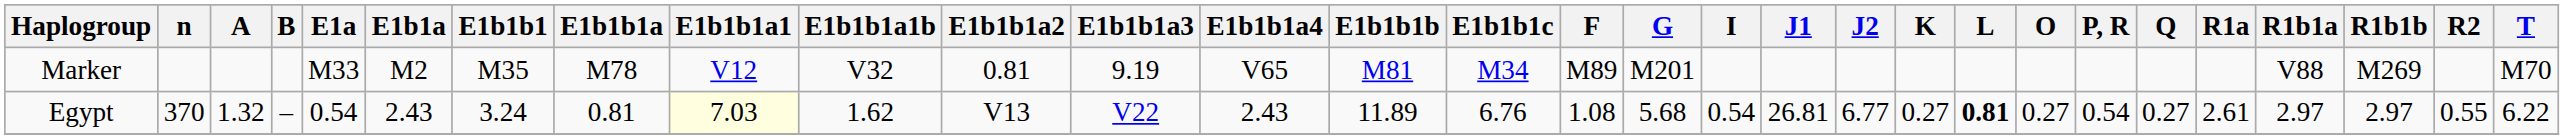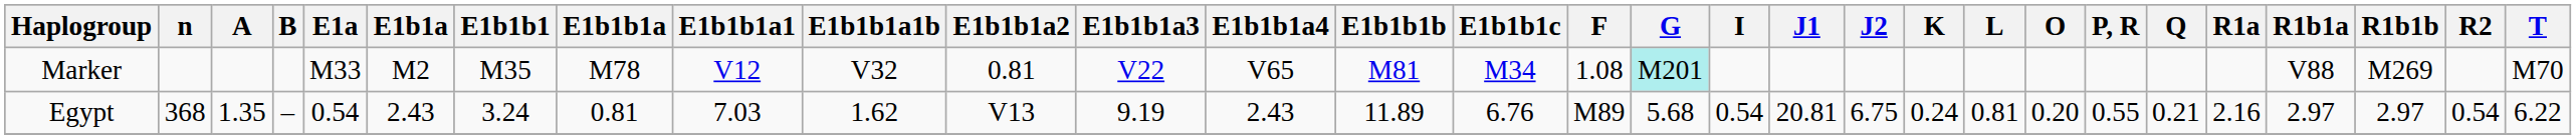 <table class="wikitable sortable" style="text-align:center; font-size: 100%;">
 <tr>
 <th>Haplogroup</th>
 <th>n</th>
 <th>A</th>
 <th>B</th>
 <th>E1a</th>
 <th>E1b1a</th>
 <th>E1b1b1</th>
 <th>E1b1b1a</th>
 <th>E1b1b1a1</th>
 <th>E1b1b1a1b</th>
 <th>E1b1b1a2</th>
 <th>E1b1b1a3</th>
 <th>E1b1b1a4</th>
 <th>E1b1b1b</th>
 <th>E1b1b1c</th>
 <th>F</th>
 <th><a href='#'>G</a></th>
 <th>I</th>
 <th><a href='#'>J1</a></th>
 <th><a href='#'>J2</a></th>
 <th>K</th>
 <th>L</th>
 <th>O</th>
 <th>P, R</th>
 <th>Q</th>
 <th>R1a</th>
 <th>R1b1a</th>
 <th>R1b1b</th>
 <th>R2</th>
 <th><a href='#'>T</a></th>
 </tr>
 <tr>
 <td>Marker</td>
 <td></td>
 <td></td>
 <td></td>
 <td>M33</td>
 <td>M2</td>
 <td>M35</td>
 <td>M78</td>
 <td><a href='#'>V12</a></td>
 <td>V32</td>
 <td>0.81</td>
-<td>9.19</td>
+<td><a href='#'>V22</a></td>
 <td>V65</td>
 <td><a href='#'>M81</a></td>
 <td><a href='#'>M34</a></td>
-<td>M89</td>
-<td>M201</td>
+<td>1.08</td>
+<td style="background: paleturquoise;">M201</td>
 <td></td>
 <td></td>
 <td></td>
 <td></td>
 <td></td>
 <td></td>
 <td></td>
 <td></td>
 <td></td>
 <td>V88</td>
 <td>M269</td>
 <td></td>
 <td>M70</td>
 </tr>
 <tr>
 <td>Egypt</td>
-<td>370</td>
-<td>1.32</td>
+<td>368</td>
+<td>1.35</td>
 <td>–</td>
 <td>0.54</td>
 <td>2.43</td>
 <td>3.24</td>
 <td>0.81</td>
-<td style="background: lightyellow;">7.03</td>
+<td>7.03</td>
 <td>1.62</td>
 <td>V13</td>
-<td><a href='#'>V22</a></td>
+<td>9.19</td>
 <td>2.43</td>
 <td>11.89</td>
 <td>6.76</td>
-<td>1.08</td>
+<td>M89</td>
 <td>5.68</td>
 <td>0.54</td>
-<td>26.81</td>
-<td>6.77</td>
-<td>0.27</td>
-<td><strong>0.81</strong></td>
-<td>0.27</td>
-<td>0.54</td>
-<td>0.27</td>
-<td>2.61</td>
+<td>20.81</td>
+<td>6.75</td>
+<td>0.24</td>
+<td>0.81</td>
+<td>0.20</td>
+<td>0.55</td>
+<td>0.21</td>
+<td>2.16</td>
 <td>2.97</td>
 <td>2.97</td>
-<td>0.55</td>
+<td>0.54</td>
 <td>6.22</td>
 </tr>
 <tr>
 </tr>
 </table>
